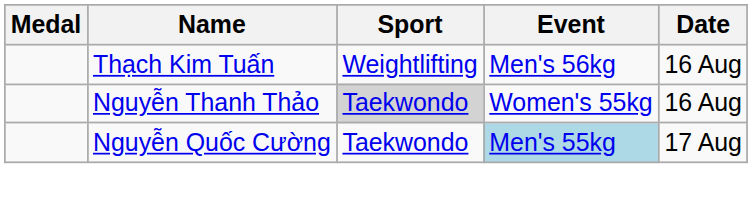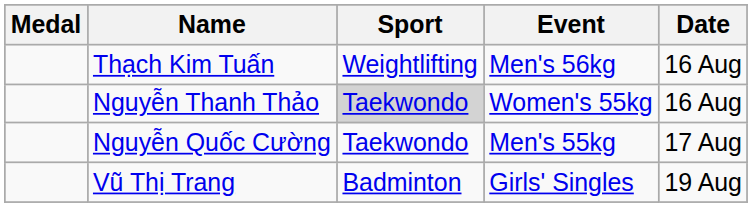 <table class="wikitable sortable" style="font-size:90%">
 <tr>
 <th>Medal</th>
 <th>Name</th>
 <th>Sport</th>
 <th>Event</th>
 <th>Date</th>
 </tr>
 <tr>
 <td></td>
 <td><a href='#'>Thạch Kim Tuấn</a></td>
 <td><a href='#'>Weightlifting</a></td>
 <td><a href='#'>Men's 56kg</a></td>
 <td>16 Aug</td>
 </tr>
 <tr>
 <td></td>
 <td><a href='#'>Nguyễn Thanh Thảo</a></td>
 <td style="background: lightgrey;"><a href='#'>Taekwondo</a></td>
 <td><a href='#'>Women's 55kg</a></td>
 <td>16 Aug</td>
 </tr>
 <tr>
 <td></td>
 <td><a href='#'>Nguyễn Quốc Cường</a></td>
 <td><a href='#'>Taekwondo</a></td>
-<td style="background: lightblue;"><a href='#'>Men's 55kg</a></td>
+<td><a href='#'>Men's 55kg</a></td>
 <td>17 Aug</td>
 </tr>
+<tr>
+<td></td>
+<td><a href='#'>Vũ Thị Trang</a></td>
+<td><a href='#'>Badminton</a></td>
+<td><a href='#'>Girls' Singles</a></td>
+<td>19 Aug</td>
+</tr>
 </table>
